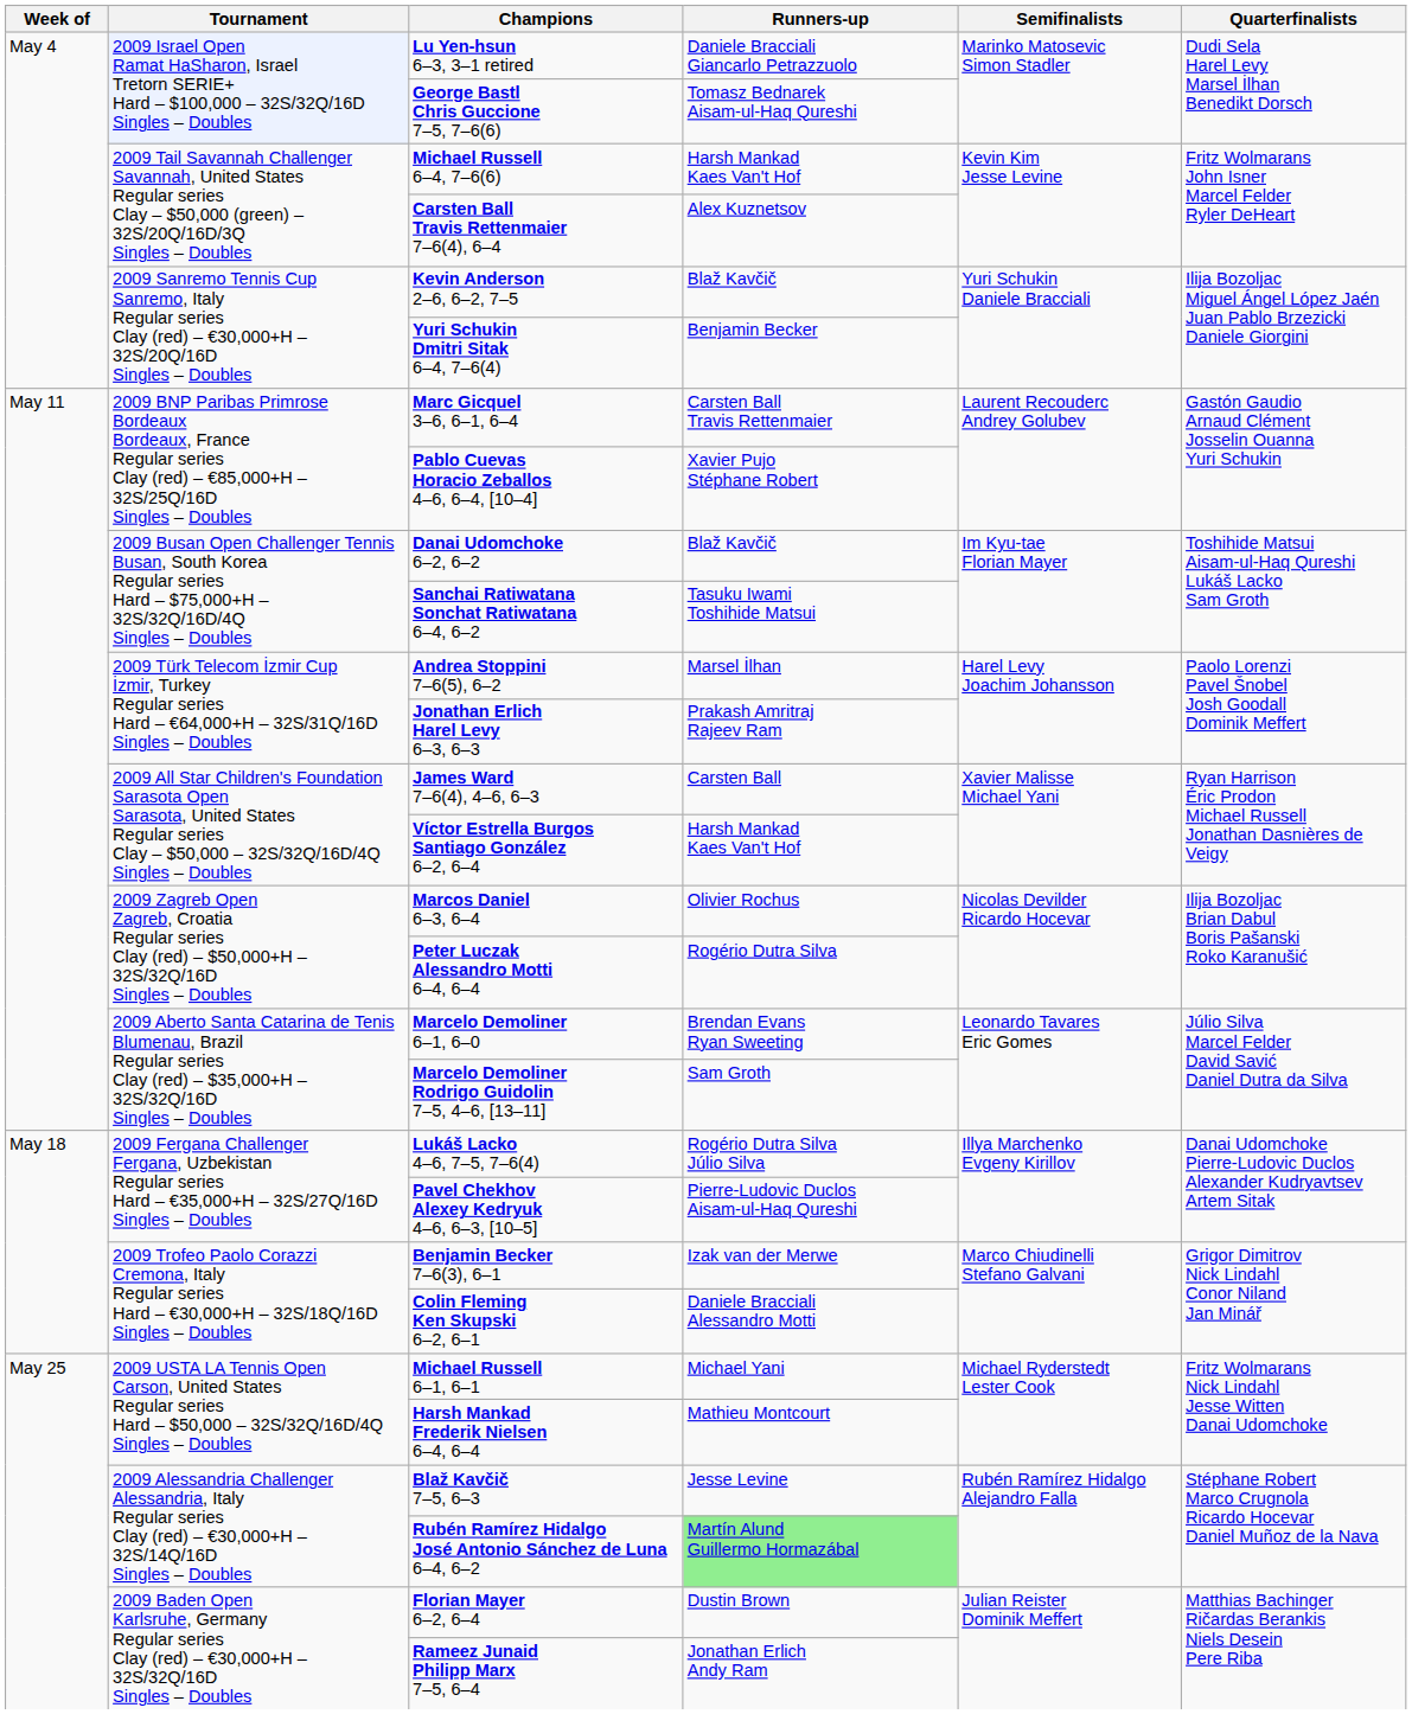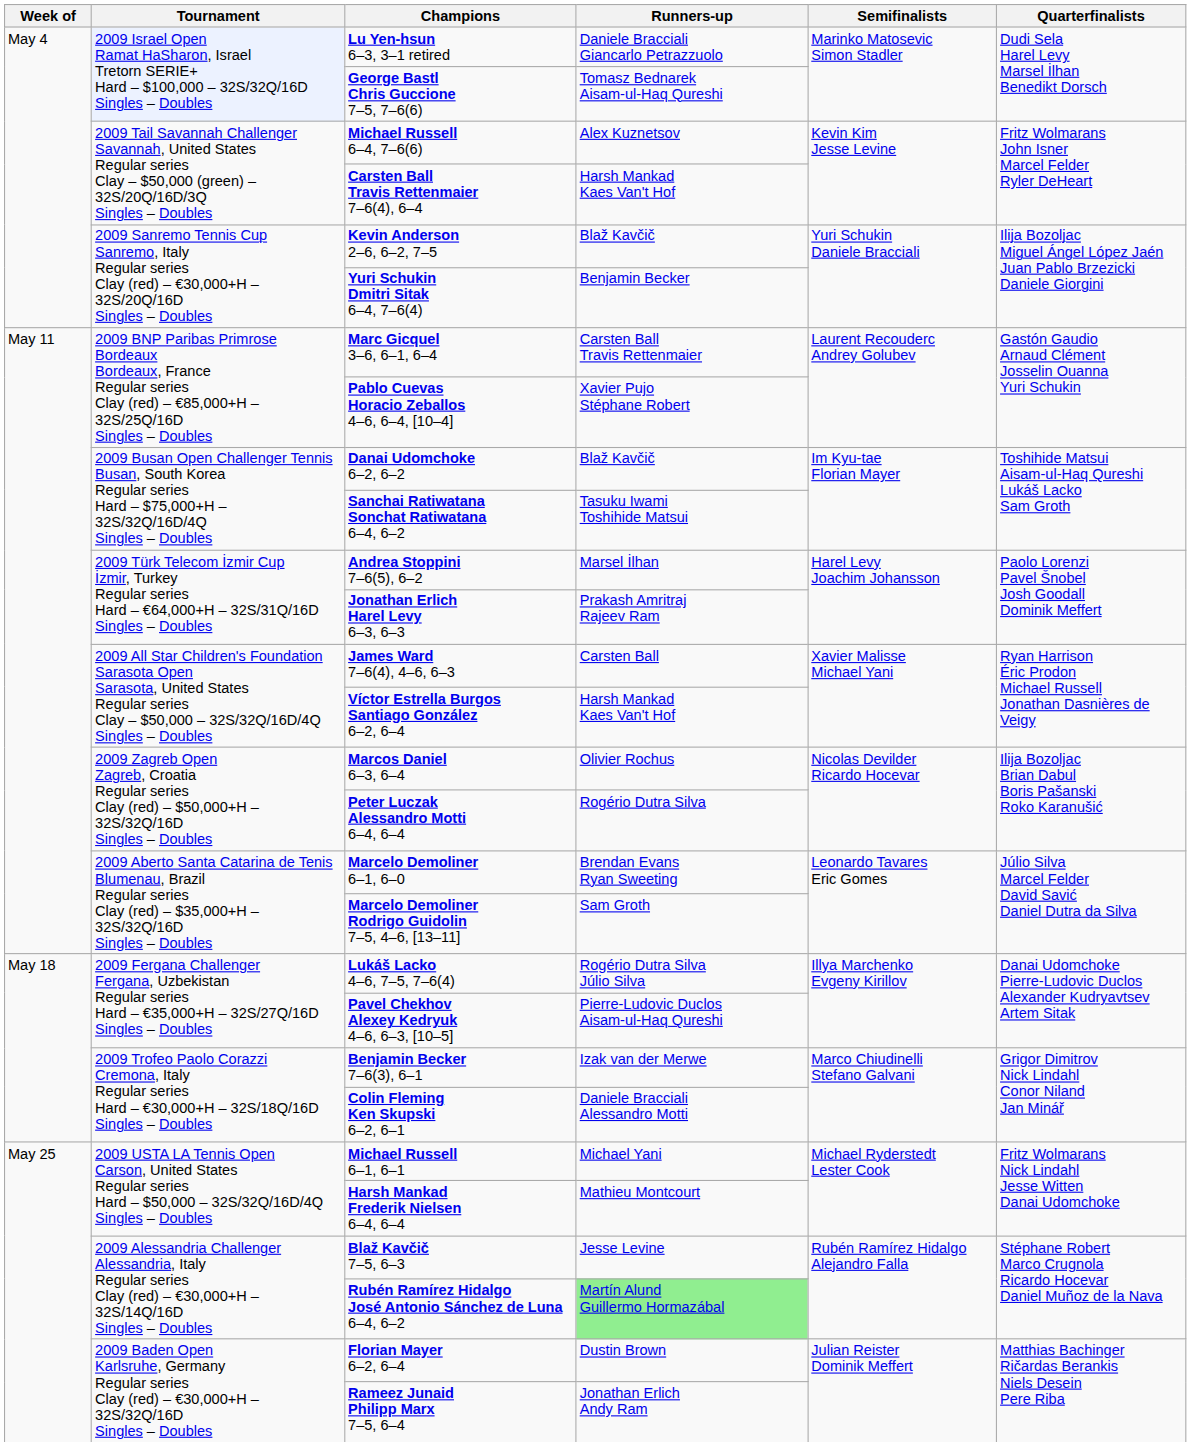 <table class="wikitable" style="font-size:85%;">
 <tr>
 <th width="75">Week of</th>
 <th width="230">Tournament</th>
 <th width="210">Champions</th>
 <th width="210">Runners-up</th>
 <th width="170">Semifinalists</th>
 <th width="170">Quarterfinalists</th>
 </tr>
 <tr valign=top>
 <td rowspan=6>May 4</td>
 <td bgcolor="#ECF2FF" rowspan=2><a href='#'>2009 Israel Open</a><br> <a href='#'>Ramat HaSharon</a>, Israel<br>Tretorn SERIE+<br>Hard – $100,000 – 32S/32Q/16D<br><a href='#'>Singles</a> – <a href='#'>Doubles</a></td>
 <td> <strong><a href='#'>Lu Yen-hsun</a></strong><br>6–3, 3–1 retired</td>
 <td> <a href='#'>Daniele Bracciali</a><br> <a href='#'>Giancarlo Petrazzuolo</a></td>
 <td rowspan=2> <a href='#'>Marinko Matosevic</a><br> <a href='#'>Simon Stadler</a></td>
 <td rowspan=2> <a href='#'>Dudi Sela</a><br> <a href='#'>Harel Levy</a><br> <a href='#'>Marsel İlhan</a><br> <a href='#'>Benedikt Dorsch</a></td>
 </tr>
 <tr valign=top>
 <td> <strong><a href='#'>George Bastl</a></strong><br> <strong><a href='#'>Chris Guccione</a></strong><br>7–5, 7–6(6)</td>
 <td> <a href='#'>Tomasz Bednarek</a><br> <a href='#'>Aisam-ul-Haq Qureshi</a></td>
 </tr>
 <tr valign=top>
 <td rowspan=2><a href='#'>2009 Tail Savannah Challenger</a><br> <a href='#'>Savannah</a>, United States<br>Regular series<br>Clay – $50,000 (green) – 32S/20Q/16D/3Q<br><a href='#'>Singles</a> – <a href='#'>Doubles</a></td>
 <td> <strong><a href='#'>Michael Russell</a></strong><br>6–4, 7–6(6)</td>
-<td> <a href='#'>Harsh Mankad</a><br> <a href='#'>Kaes Van't Hof</a></td>
+<td> <a href='#'>Alex Kuznetsov</a></td>
 <td rowspan=2> <a href='#'>Kevin Kim</a><br> <a href='#'>Jesse Levine</a></td>
 <td rowspan=2> <a href='#'>Fritz Wolmarans</a><br> <a href='#'>John Isner</a><br> <a href='#'>Marcel Felder</a><br> <a href='#'>Ryler DeHeart</a></td>
 </tr>
 <tr valign=top>
 <td> <strong><a href='#'>Carsten Ball</a></strong><br> <strong><a href='#'>Travis Rettenmaier</a></strong><br>7–6(4), 6–4</td>
-<td> <a href='#'>Alex Kuznetsov</a></td>
+<td> <a href='#'>Harsh Mankad</a><br> <a href='#'>Kaes Van't Hof</a></td>
 </tr>
 <tr valign=top>
 <td rowspan=2><a href='#'>2009 Sanremo Tennis Cup</a><br> <a href='#'>Sanremo</a>, Italy<br>Regular series<br>Clay (red) – €30,000+H – 32S/20Q/16D<br> <a href='#'>Singles</a> – <a href='#'>Doubles</a></td>
 <td> <strong><a href='#'>Kevin Anderson</a></strong><br>2–6, 6–2, 7–5</td>
 <td> <a href='#'>Blaž Kavčič</a></td>
 <td rowspan=2> <a href='#'>Yuri Schukin</a><br> <a href='#'>Daniele Bracciali</a></td>
 <td rowspan=2> <a href='#'>Ilija Bozoljac</a><br> <a href='#'>Miguel Ángel López Jaén</a><br> <a href='#'>Juan Pablo Brzezicki</a><br> <a href='#'>Daniele Giorgini</a></td>
 </tr>
 <tr valign=top>
 <td> <strong><a href='#'>Yuri Schukin</a></strong><br> <strong><a href='#'>Dmitri Sitak</a></strong><br>6–4, 7–6(4)</td>
 <td> <a href='#'>Benjamin Becker</a></td>
 </tr>
 <tr valign=top>
 <td rowspan=12>May 11</td>
 <td rowspan=2><a href='#'>2009 BNP Paribas Primrose Bordeaux</a><br> <a href='#'>Bordeaux</a>, France<br>Regular series<br>Clay (red) – €85,000+H – 32S/25Q/16D<br><a href='#'>Singles</a> – <a href='#'>Doubles</a></td>
 <td> <strong><a href='#'>Marc Gicquel</a></strong><br>3–6, 6–1, 6–4</td>
 <td> <a href='#'>Carsten Ball</a><br> <a href='#'>Travis Rettenmaier</a></td>
 <td rowspan=2> <a href='#'>Laurent Recouderc</a><br> <a href='#'>Andrey Golubev</a></td>
 <td rowspan=2> <a href='#'>Gastón Gaudio</a><br> <a href='#'>Arnaud Clément</a><br> <a href='#'>Josselin Ouanna</a><br> <a href='#'>Yuri Schukin</a></td>
 </tr>
 <tr valign=top>
 <td> <strong><a href='#'>Pablo Cuevas</a></strong><br> <strong><a href='#'>Horacio Zeballos</a></strong><br>4–6, 6–4, [10–4]</td>
 <td> <a href='#'>Xavier Pujo</a><br> <a href='#'>Stéphane Robert</a></td>
 </tr>
 <tr valign=top>
 <td rowspan=2><a href='#'>2009 Busan Open Challenger Tennis</a><br> <a href='#'>Busan</a>, South Korea<br>Regular series<br>Hard – $75,000+H – 32S/32Q/16D/4Q<br><a href='#'>Singles</a> – <a href='#'>Doubles</a></td>
 <td> <strong><a href='#'>Danai Udomchoke</a></strong><br>6–2, 6–2</td>
 <td> <a href='#'>Blaž Kavčič</a></td>
 <td rowspan=2> <a href='#'>Im Kyu-tae</a><br> <a href='#'>Florian Mayer</a></td>
 <td rowspan=2> <a href='#'>Toshihide Matsui</a><br> <a href='#'>Aisam-ul-Haq Qureshi</a><br> <a href='#'>Lukáš Lacko</a><br> <a href='#'>Sam Groth</a></td>
 </tr>
 <tr valign=top>
 <td> <strong><a href='#'>Sanchai Ratiwatana</a></strong><br> <strong><a href='#'>Sonchat Ratiwatana</a></strong><br>6–4, 6–2</td>
 <td> <a href='#'>Tasuku Iwami</a><br> <a href='#'>Toshihide Matsui</a></td>
 </tr>
 <tr valign=top>
 <td rowspan=2><a href='#'>2009 Türk Telecom İzmir Cup</a><br> <a href='#'>İzmir</a>, Turkey<br>Regular series<br>Hard – €64,000+H – 32S/31Q/16D<br><a href='#'>Singles</a> – <a href='#'>Doubles</a></td>
 <td> <strong><a href='#'>Andrea Stoppini</a></strong><br>7–6(5), 6–2</td>
 <td> <a href='#'>Marsel İlhan</a></td>
 <td rowspan=2> <a href='#'>Harel Levy</a><br> <a href='#'>Joachim Johansson</a></td>
 <td rowspan=2> <a href='#'>Paolo Lorenzi</a><br> <a href='#'>Pavel Šnobel</a><br> <a href='#'>Josh Goodall</a><br> <a href='#'>Dominik Meffert</a></td>
 </tr>
 <tr valign=top>
 <td> <strong><a href='#'>Jonathan Erlich</a></strong><br> <strong><a href='#'>Harel Levy</a></strong><br>6–3, 6–3</td>
 <td> <a href='#'>Prakash Amritraj</a><br> <a href='#'>Rajeev Ram</a></td>
 </tr>
 <tr valign=top>
 <td rowspan=2><a href='#'>2009 All Star Children's Foundation Sarasota Open</a><br> <a href='#'>Sarasota</a>, United States<br>Regular series<br>Clay – $50,000 – 32S/32Q/16D/4Q<br><a href='#'>Singles</a> – <a href='#'>Doubles</a></td>
 <td> <strong><a href='#'>James Ward</a></strong><br>7–6(4), 4–6, 6–3</td>
 <td> <a href='#'>Carsten Ball</a></td>
 <td rowspan=2> <a href='#'>Xavier Malisse</a><br> <a href='#'>Michael Yani</a></td>
 <td rowspan=2> <a href='#'>Ryan Harrison</a><br> <a href='#'>Éric Prodon</a><br> <a href='#'>Michael Russell</a><br> <a href='#'>Jonathan Dasnières de Veigy</a></td>
 </tr>
 <tr valign=top>
 <td> <strong><a href='#'>Víctor Estrella Burgos</a></strong><br> <strong><a href='#'>Santiago González</a></strong><br>6–2, 6–4</td>
 <td> <a href='#'>Harsh Mankad</a><br> <a href='#'>Kaes Van't Hof</a></td>
 </tr>
 <tr valign=top>
 <td rowspan=2><a href='#'>2009 Zagreb Open</a><br> <a href='#'>Zagreb</a>, Croatia<br>Regular series<br>Clay (red) – $50,000+H – 32S/32Q/16D<br><a href='#'>Singles</a> – <a href='#'>Doubles</a></td>
 <td> <strong><a href='#'>Marcos Daniel</a></strong><br>6–3, 6–4</td>
 <td> <a href='#'>Olivier Rochus</a></td>
 <td rowspan=2> <a href='#'>Nicolas Devilder</a><br> <a href='#'>Ricardo Hocevar</a></td>
 <td rowspan=2> <a href='#'>Ilija Bozoljac</a><br> <a href='#'>Brian Dabul</a><br> <a href='#'>Boris Pašanski</a><br> <a href='#'>Roko Karanušić</a></td>
 </tr>
 <tr valign=top>
 <td> <strong><a href='#'>Peter Luczak</a></strong><br> <strong><a href='#'>Alessandro Motti</a></strong><br>6–4, 6–4</td>
 <td> <a href='#'>Rogério Dutra Silva</a></td>
 </tr>
 <tr valign=top>
 <td rowspan=2><a href='#'>2009 Aberto Santa Catarina de Tenis</a><br> <a href='#'>Blumenau</a>, Brazil<br>Regular series<br>Clay (red) – $35,000+H – 32S/32Q/16D<br><a href='#'>Singles</a> – <a href='#'>Doubles</a></td>
 <td> <strong><a href='#'>Marcelo Demoliner</a></strong><br>6–1, 6–0</td>
 <td> <a href='#'>Brendan Evans</a><br> <a href='#'>Ryan Sweeting</a></td>
 <td rowspan=2> <a href='#'>Leonardo Tavares</a><br> Eric Gomes</td>
 <td rowspan=2> <a href='#'>Júlio Silva</a><br> <a href='#'>Marcel Felder</a><br> <a href='#'>David Savić</a><br> <a href='#'>Daniel Dutra da Silva</a></td>
 </tr>
 <tr valign=top>
 <td> <strong><a href='#'>Marcelo Demoliner</a></strong><br> <strong><a href='#'>Rodrigo Guidolin</a></strong><br>7–5, 4–6, [13–11]</td>
 <td> <a href='#'>Sam Groth</a></td>
 </tr>
 <tr valign=top>
 <td rowspan=4>May 18</td>
 <td rowspan=2><a href='#'>2009 Fergana Challenger</a><br> <a href='#'>Fergana</a>, Uzbekistan<br>Regular series<br>Hard – €35,000+H – 32S/27Q/16D<br><a href='#'>Singles</a> – <a href='#'>Doubles</a></td>
 <td> <strong><a href='#'>Lukáš Lacko</a></strong> <br>4–6, 7–5, 7–6(4)</td>
 <td> <a href='#'>Rogério Dutra Silva</a><br> <a href='#'>Júlio Silva</a></td>
 <td rowspan=2> <a href='#'>Illya Marchenko</a><br> <a href='#'>Evgeny Kirillov</a></td>
 <td rowspan=2> <a href='#'>Danai Udomchoke</a><br> <a href='#'>Pierre-Ludovic Duclos</a><br> <a href='#'>Alexander Kudryavtsev</a><br> <a href='#'>Artem Sitak</a></td>
 </tr>
 <tr valign=top>
 <td> <strong><a href='#'>Pavel Chekhov</a></strong><br> <strong><a href='#'>Alexey Kedryuk</a></strong><br>4–6, 6–3, [10–5]</td>
 <td> <a href='#'>Pierre-Ludovic Duclos</a><br> <a href='#'>Aisam-ul-Haq Qureshi</a></td>
 </tr>
 <tr valign=top>
 <td rowspan=2><a href='#'>2009 Trofeo Paolo Corazzi</a><br> <a href='#'>Cremona</a>, Italy<br>Regular series<br>Hard – €30,000+H – 32S/18Q/16D<br><a href='#'>Singles</a> – <a href='#'>Doubles</a></td>
 <td> <strong><a href='#'>Benjamin Becker</a></strong><br>7–6(3), 6–1</td>
 <td> <a href='#'>Izak van der Merwe</a></td>
 <td rowspan=2> <a href='#'>Marco Chiudinelli</a><br> <a href='#'>Stefano Galvani</a></td>
 <td rowspan=2> <a href='#'>Grigor Dimitrov</a><br> <a href='#'>Nick Lindahl</a><br> <a href='#'>Conor Niland</a><br> <a href='#'>Jan Minář</a></td>
 </tr>
 <tr valign=top>
 <td> <strong><a href='#'>Colin Fleming</a></strong><br> <strong><a href='#'>Ken Skupski</a></strong><br>6–2, 6–1</td>
 <td> <a href='#'>Daniele Bracciali</a><br> <a href='#'>Alessandro Motti</a></td>
 </tr>
 <tr valign=top>
 <td rowspan=6>May 25</td>
 <td rowspan=2><a href='#'>2009 USTA LA Tennis Open</a><br> <a href='#'>Carson</a>, United States<br>Regular series<br>Hard – $50,000 – 32S/32Q/16D/4Q<br><a href='#'>Singles</a> – <a href='#'>Doubles</a></td>
 <td> <strong><a href='#'>Michael Russell</a></strong><br>6–1, 6–1</td>
 <td> <a href='#'>Michael Yani</a></td>
 <td rowspan=2> <a href='#'>Michael Ryderstedt</a><br> <a href='#'>Lester Cook</a></td>
 <td rowspan=2> <a href='#'>Fritz Wolmarans</a><br> <a href='#'>Nick Lindahl</a><br> <a href='#'>Jesse Witten</a><br> <a href='#'>Danai Udomchoke</a></td>
 </tr>
 <tr valign=top>
 <td> <strong><a href='#'>Harsh Mankad</a></strong><br> <strong><a href='#'>Frederik Nielsen</a></strong><br>6–4, 6–4</td>
 <td> <a href='#'>Mathieu Montcourt</a></td>
 </tr>
 <tr valign=top>
 <td rowspan=2><a href='#'>2009 Alessandria Challenger</a><br> <a href='#'>Alessandria</a>, Italy<br>Regular series<br>Clay (red) – €30,000+H – 32S/14Q/16D<br><a href='#'>Singles</a> – <a href='#'>Doubles</a></td>
 <td> <strong><a href='#'>Blaž Kavčič</a></strong> <br>7–5, 6–3</td>
 <td> <a href='#'>Jesse Levine</a></td>
 <td rowspan=2> <a href='#'>Rubén Ramírez Hidalgo</a><br> <a href='#'>Alejandro Falla</a></td>
 <td rowspan=2> <a href='#'>Stéphane Robert</a><br> <a href='#'>Marco Crugnola</a><br> <a href='#'>Ricardo Hocevar</a><br> <a href='#'>Daniel Muñoz de la Nava</a></td>
 </tr>
 <tr valign=top>
 <td> <strong><a href='#'>Rubén Ramírez Hidalgo</a></strong><br> <strong><a href='#'>José Antonio Sánchez de Luna</a></strong><br>6–4, 6–2</td>
 <td style="background: lightgreen;"> <a href='#'>Martín Alund</a><br> <a href='#'>Guillermo Hormazábal</a></td>
 </tr>
 <tr valign=top>
 <td rowspan=2><a href='#'>2009 Baden Open</a><br> <a href='#'>Karlsruhe</a>, Germany<br>Regular series<br>Clay (red) – €30,000+H – 32S/32Q/16D<br><a href='#'>Singles</a> – <a href='#'>Doubles</a></td>
 <td> <strong><a href='#'>Florian Mayer</a></strong><br>6–2, 6–4</td>
 <td> <a href='#'>Dustin Brown</a></td>
 <td rowspan=2> <a href='#'>Julian Reister</a><br> <a href='#'>Dominik Meffert</a></td>
 <td rowspan=2> <a href='#'>Matthias Bachinger</a><br> <a href='#'>Ričardas Berankis</a><br> <a href='#'>Niels Desein</a><br> <a href='#'>Pere Riba</a></td>
 </tr>
 <tr valign=top>
 <td> <strong><a href='#'>Rameez Junaid</a></strong><br> <strong><a href='#'>Philipp Marx</a></strong><br>7–5, 6–4</td>
 <td> <a href='#'>Jonathan Erlich</a><br> <a href='#'>Andy Ram</a></td>
 </tr>
 </table>
